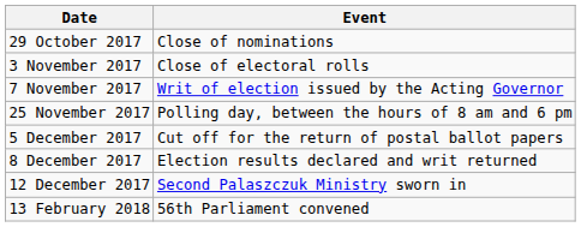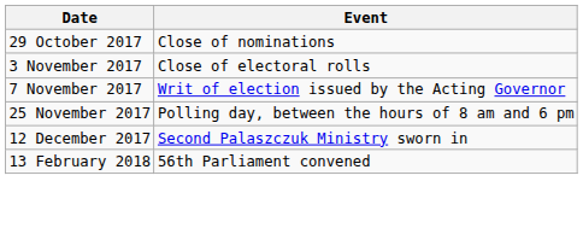 <table class="wikitable">
 <tr>
 <th>Date</th>
 <th>Event</th>
 </tr>
 <tr>
 <td>29 October 2017</td>
 <td>Close of nominations</td>
 </tr>
 <tr>
 <td>3 November 2017</td>
 <td>Close of electoral rolls</td>
 </tr>
 <tr>
 <td>7 November 2017</td>
 <td><a href='#'>Writ of election</a> issued by the Acting <a href='#'>Governor</a></td>
 </tr>
 <tr>
 <td>25 November 2017</td>
 <td>Polling day, between the hours of 8 am and 6 pm</td>
 </tr>
 <tr>
-<td>5 December 2017</td>
-<td>Cut off for the return of postal ballot papers</td>
-</tr>
-<tr>
-<td>8 December 2017</td>
-<td>Election results declared and writ returned</td>
-</tr>
-<tr>
 <td>12 December 2017</td>
 <td><a href='#'>Second Palaszczuk Ministry</a> sworn in</td>
 </tr>
 <tr>
 <td>13 February 2018</td>
 <td>56th Parliament convened</td>
 </tr>
 </table>
